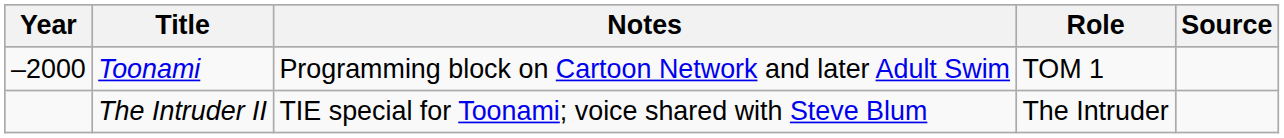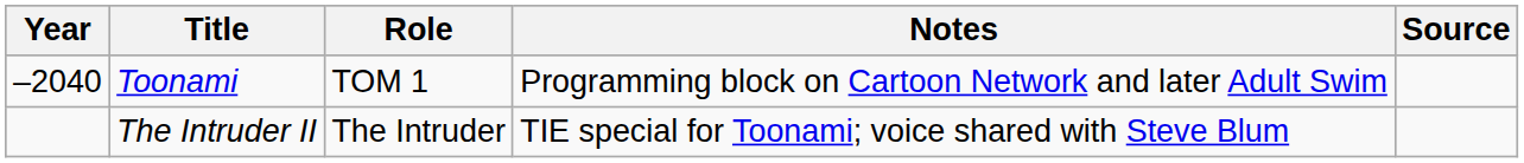 <table class="wikitable sortable">
 <tr>
 <th>Year </th>
 <th>Title</th>
+<th>Role </th>
 <th>Notes</th>
-<th>Role </th>
 <th>Source</th>
 </tr>
 <tr>
-<td>–2000</td>
+<td>–2040</td>
 <td><em><a href='#'>Toonami</a></em></td>
+<td>TOM 1</td>
 <td>Programming block on <a href='#'>Cartoon Network</a> and later <a href='#'>Adult Swim</a></td>
-<td>TOM 1</td>
 <td></td>
 </tr>
 <tr>
 <td></td>
 <td><em>The Intruder II</em></td>
+<td>The Intruder</td>
 <td>TIE special for <a href='#'>Toonami</a>; voice shared with <a href='#'>Steve Blum</a></td>
-<td>The Intruder</td>
 <td></td>
 </tr>
 </table>
